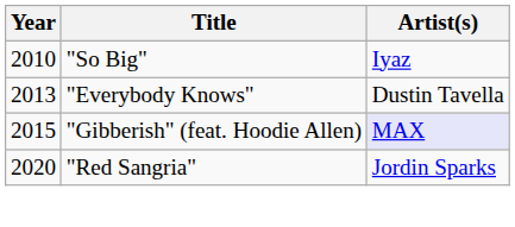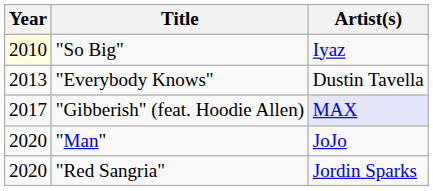 <table class="wikitable sortable">
 <tr>
 <th>Year</th>
 <th>Title</th>
 <th>Artist(s)</th>
 </tr>
 <tr>
-<td>2010</td>
+<td style="background: lightyellow;">2010</td>
 <td>"So Big"</td>
 <td><a href='#'>Iyaz</a></td>
 </tr>
 <tr>
 <td>2013</td>
 <td>"Everybody Knows"</td>
 <td>Dustin Tavella</td>
 </tr>
 <tr>
-<td>2015</td>
+<td>2017</td>
 <td>"Gibberish" (feat. Hoodie Allen)</td>
 <td style="background: lavender;"><a href='#'>MAX</a></td>
+</tr>
+<tr>
+<td>2020</td>
+<td>"<a href='#'>Man</a>"</td>
+<td><a href='#'>JoJo</a></td>
 </tr>
 <tr>
 <td>2020</td>
 <td>"Red Sangria"</td>
 <td><a href='#'>Jordin Sparks</a></td>
 </tr>
 </table>
